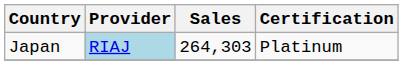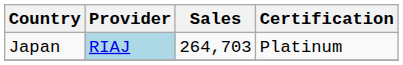 <table class="wikitable">
 <tr>
 <th>Country</th>
 <th>Provider</th>
 <th>Sales</th>
 <th>Certification</th>
 </tr>
 <tr>
 <td>Japan</td>
 <td style="background: lightblue;"><a href='#'>RIAJ</a></td>
-<td>264,303</td>
+<td>264,703</td>
 <td>Platinum</td>
 </tr>
 <tr>
 </tr>
 </table>
